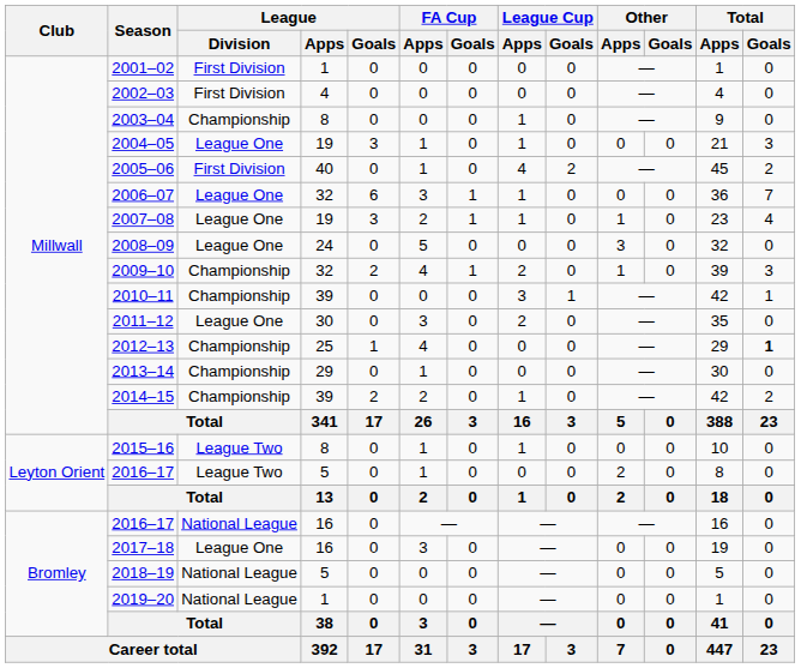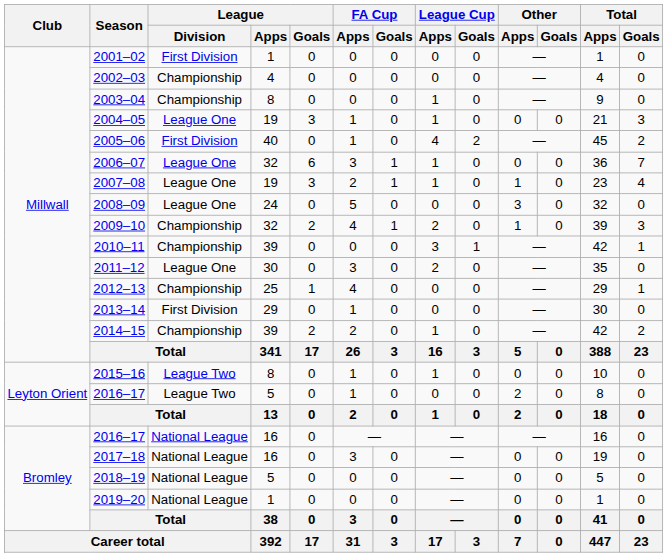 <table class=wikitable style=text-align:center>
 <tr>
 <th rowspan=2>Club</th>
 <th rowspan=2>Season</th>
 <th colspan=3>League</th>
 <th colspan=2><a href='#'>FA Cup</a></th>
 <th colspan=2><a href='#'>League Cup</a></th>
 <th colspan=2>Other</th>
 <th colspan=2>Total</th>
 </tr>
 <tr>
 <th>Division</th>
 <th>Apps</th>
 <th>Goals</th>
 <th>Apps</th>
 <th>Goals</th>
 <th>Apps</th>
 <th>Goals</th>
 <th>Apps</th>
 <th>Goals</th>
 <th>Apps</th>
 <th>Goals</th>
 </tr>
 <tr>
 <td rowspan=15><a href='#'>Millwall</a></td>
 <td><a href='#'>2001–02</a></td>
 <td><a href='#'>First Division</a></td>
 <td>1</td>
 <td>0</td>
 <td>0</td>
 <td>0</td>
 <td>0</td>
 <td>0</td>
 <td colspan=2>—</td>
 <td>1</td>
 <td>0</td>
 </tr>
 <tr>
 <td><a href='#'>2002–03</a></td>
-<td>First Division</td>
+<td>Championship</td>
 <td>4</td>
 <td>0</td>
 <td>0</td>
 <td>0</td>
 <td>0</td>
 <td>0</td>
 <td colspan=2>—</td>
 <td>4</td>
 <td>0</td>
 </tr>
 <tr>
 <td><a href='#'>2003–04</a></td>
 <td>Championship</td>
 <td>8</td>
 <td>0</td>
 <td>0</td>
 <td>0</td>
 <td>1</td>
 <td>0</td>
 <td colspan=2>—</td>
 <td>9</td>
 <td>0</td>
 </tr>
 <tr>
 <td><a href='#'>2004–05</a></td>
 <td><a href='#'>League One</a></td>
 <td>19</td>
 <td>3</td>
 <td>1</td>
 <td>0</td>
 <td>1</td>
 <td>0</td>
 <td>0</td>
 <td>0</td>
 <td>21</td>
 <td>3</td>
 </tr>
 <tr>
 <td><a href='#'>2005–06</a></td>
 <td><a href='#'>First Division</a></td>
 <td>40</td>
 <td>0</td>
 <td>1</td>
 <td>0</td>
 <td>4</td>
 <td>2</td>
 <td colspan=2>—</td>
 <td>45</td>
 <td>2</td>
 </tr>
 <tr>
 <td><a href='#'>2006–07</a></td>
 <td><a href='#'>League One</a></td>
 <td>32</td>
 <td>6</td>
 <td>3</td>
 <td>1</td>
 <td>1</td>
 <td>0</td>
 <td>0</td>
 <td>0</td>
 <td>36</td>
 <td>7</td>
 </tr>
 <tr>
 <td><a href='#'>2007–08</a></td>
 <td>League One</td>
 <td>19</td>
 <td>3</td>
 <td>2</td>
 <td>1</td>
 <td>1</td>
 <td>0</td>
 <td>1</td>
 <td>0</td>
 <td>23</td>
 <td>4</td>
 </tr>
 <tr>
 <td><a href='#'>2008–09</a></td>
 <td>League One</td>
 <td>24</td>
 <td>0</td>
 <td>5</td>
 <td>0</td>
 <td>0</td>
 <td>0</td>
 <td>3</td>
 <td>0</td>
 <td>32</td>
 <td>0</td>
 </tr>
 <tr>
 <td><a href='#'>2009–10</a></td>
 <td>Championship</td>
 <td>32</td>
 <td>2</td>
 <td>4</td>
 <td>1</td>
 <td>2</td>
 <td>0</td>
 <td>1</td>
 <td>0</td>
 <td>39</td>
 <td>3</td>
 </tr>
 <tr>
 <td><a href='#'>2010–11</a></td>
 <td>Championship</td>
 <td>39</td>
 <td>0</td>
 <td>0</td>
 <td>0</td>
 <td>3</td>
 <td>1</td>
 <td colspan=2>—</td>
 <td>42</td>
 <td>1</td>
 </tr>
 <tr>
 <td><a href='#'>2011–12</a></td>
 <td>League One</td>
 <td>30</td>
 <td>0</td>
 <td>3</td>
 <td>0</td>
 <td>2</td>
 <td>0</td>
 <td colspan=2>—</td>
 <td>35</td>
 <td>0</td>
 </tr>
 <tr>
 <td><a href='#'>2012–13</a></td>
 <td>Championship</td>
 <td>25</td>
 <td>1</td>
 <td>4</td>
 <td>0</td>
 <td>0</td>
 <td>0</td>
 <td colspan=2>—</td>
 <td>29</td>
-<td><strong>1</strong></td>
+<td>1</td>
 </tr>
 <tr>
 <td><a href='#'>2013–14</a></td>
-<td>Championship</td>
+<td>First Division</td>
 <td>29</td>
 <td>0</td>
 <td>1</td>
 <td>0</td>
 <td>0</td>
 <td>0</td>
 <td colspan=2>—</td>
 <td>30</td>
 <td>0</td>
 </tr>
 <tr>
 <td><a href='#'>2014–15</a></td>
 <td>Championship</td>
 <td>39</td>
 <td>2</td>
 <td>2</td>
 <td>0</td>
 <td>1</td>
 <td>0</td>
 <td colspan=2>—</td>
 <td>42</td>
 <td>2</td>
 </tr>
 <tr>
 <th colspan=2>Total</th>
 <th>341</th>
 <th>17</th>
 <th>26</th>
 <th>3</th>
 <th>16</th>
 <th>3</th>
 <th>5</th>
 <th>0</th>
 <th>388</th>
 <th>23</th>
 </tr>
 <tr>
 <td rowspan=3><a href='#'>Leyton Orient</a></td>
 <td><a href='#'>2015–16</a></td>
 <td><a href='#'>League Two</a></td>
 <td>8</td>
 <td>0</td>
 <td>1</td>
 <td>0</td>
 <td>1</td>
 <td>0</td>
 <td>0</td>
 <td>0</td>
 <td>10</td>
 <td>0</td>
 </tr>
 <tr>
 <td><a href='#'>2016–17</a></td>
 <td>League Two</td>
 <td>5</td>
 <td>0</td>
 <td>1</td>
 <td>0</td>
 <td>0</td>
 <td>0</td>
 <td>2</td>
 <td>0</td>
 <td>8</td>
 <td>0</td>
 </tr>
 <tr>
 <th colspan=2>Total</th>
 <th>13</th>
 <th>0</th>
 <th>2</th>
 <th>0</th>
 <th>1</th>
 <th>0</th>
 <th>2</th>
 <th>0</th>
 <th>18</th>
 <th>0</th>
 </tr>
 <tr>
 <td rowspan=5><a href='#'>Bromley</a></td>
 <td><a href='#'>2016–17</a></td>
 <td><a href='#'>National League</a></td>
 <td>16</td>
 <td>0</td>
 <td colspan=2>—</td>
 <td colspan=2>—</td>
 <td colspan=2>—</td>
 <td>16</td>
 <td>0</td>
 </tr>
 <tr>
 <td><a href='#'>2017–18</a></td>
-<td>League One</td>
+<td>National League</td>
 <td>16</td>
 <td>0</td>
 <td>3</td>
 <td>0</td>
 <td colspan=2>—</td>
 <td>0</td>
 <td>0</td>
 <td>19</td>
 <td>0</td>
 </tr>
 <tr>
 <td><a href='#'>2018–19</a></td>
 <td>National League</td>
 <td>5</td>
 <td>0</td>
 <td>0</td>
 <td>0</td>
 <td colspan=2>—</td>
 <td>0</td>
 <td>0</td>
 <td>5</td>
 <td>0</td>
 </tr>
 <tr>
 <td><a href='#'>2019–20</a></td>
 <td>National League</td>
 <td>1</td>
 <td>0</td>
 <td>0</td>
 <td>0</td>
 <td colspan=2>—</td>
 <td>0</td>
 <td>0</td>
 <td>1</td>
 <td>0</td>
 </tr>
 <tr>
 <th colspan=2>Total</th>
 <th>38</th>
 <th>0</th>
 <th>3</th>
 <th>0</th>
 <th colspan=2>—</th>
 <th>0</th>
 <th>0</th>
 <th>41</th>
 <th>0</th>
 </tr>
 <tr>
 <th colspan=3>Career total</th>
 <th>392</th>
 <th>17</th>
 <th>31</th>
 <th>3</th>
 <th>17</th>
 <th>3</th>
 <th>7</th>
 <th>0</th>
 <th>447</th>
 <th>23</th>
 </tr>
 </table>
